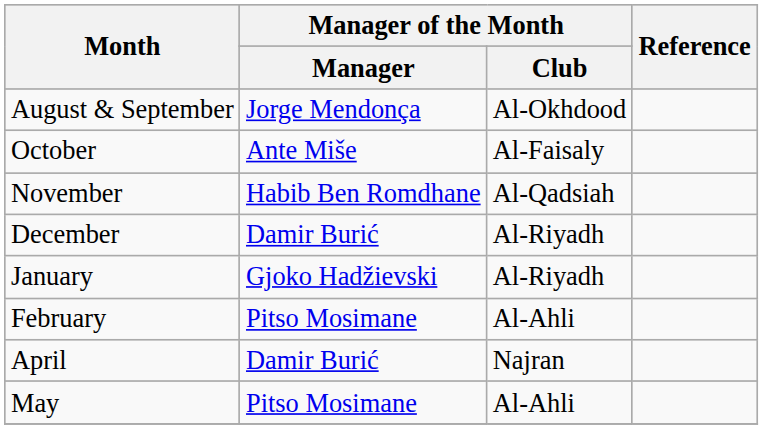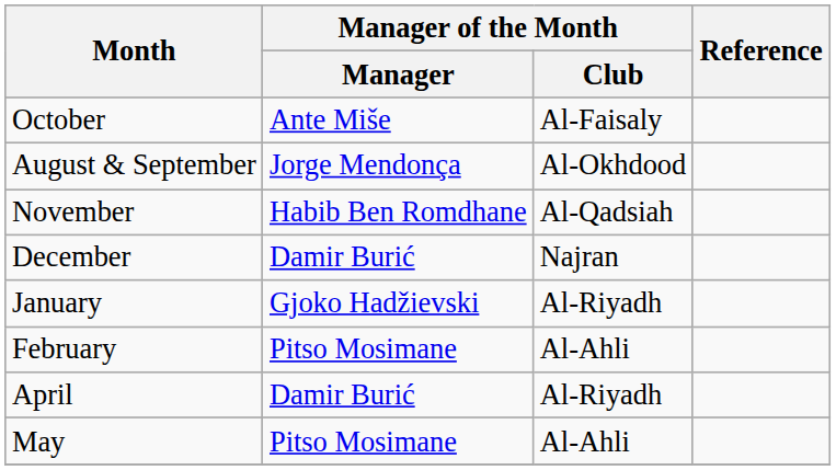 <table class="wikitable">
 <tr>
 <th rowspan="2">Month</th>
 <th colspan="2">Manager of the Month</th>
 <th rowspan="2">Reference</th>
 </tr>
 <tr>
 <th>Manager</th>
 <th>Club</th>
 </tr>
 <tr>
+<td>October</td>
+<td> <a href='#'>Ante Miše</a></td>
+<td>Al-Faisaly</td>
+<td align=center></td>
+</tr>
+<tr>
 <td>August & September</td>
 <td> <a href='#'>Jorge Mendonça</a></td>
 <td>Al-Okhdood</td>
-<td align=center></td>
-</tr>
-<tr>
-<td>October</td>
-<td> <a href='#'>Ante Miše</a></td>
-<td>Al-Faisaly</td>
 <td align=center></td>
 </tr>
 <tr>
 <td>November</td>
 <td> <a href='#'>Habib Ben Romdhane</a></td>
 <td>Al-Qadsiah</td>
 <td align=center></td>
 </tr>
 <tr>
 <td>December</td>
 <td> <a href='#'>Damir Burić</a></td>
-<td>Al-Riyadh</td>
+<td>Najran</td>
 <td align=center></td>
 </tr>
 <tr>
 <td>January</td>
 <td> <a href='#'>Gjoko Hadžievski</a></td>
 <td>Al-Riyadh</td>
 <td align=center></td>
 </tr>
 <tr>
 <td>February</td>
 <td> <a href='#'>Pitso Mosimane</a></td>
 <td>Al-Ahli</td>
 <td align=center></td>
 </tr>
 <tr>
 <td>April</td>
 <td> <a href='#'>Damir Burić</a></td>
-<td>Najran</td>
+<td>Al-Riyadh</td>
 <td align=center></td>
 </tr>
 <tr>
 <td>May</td>
 <td> <a href='#'>Pitso Mosimane</a></td>
 <td>Al-Ahli</td>
 <td align=center></td>
 </tr>
 <tr>
 </tr>
 </table>
